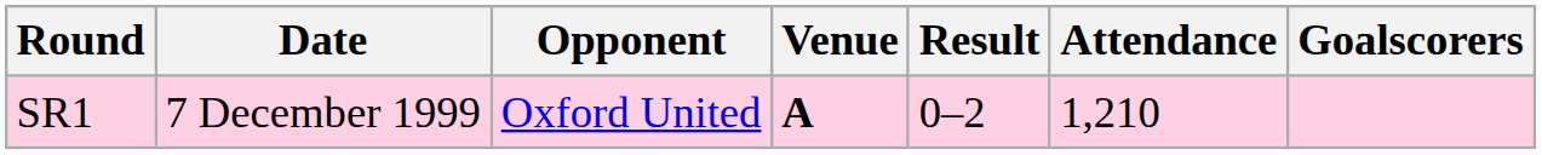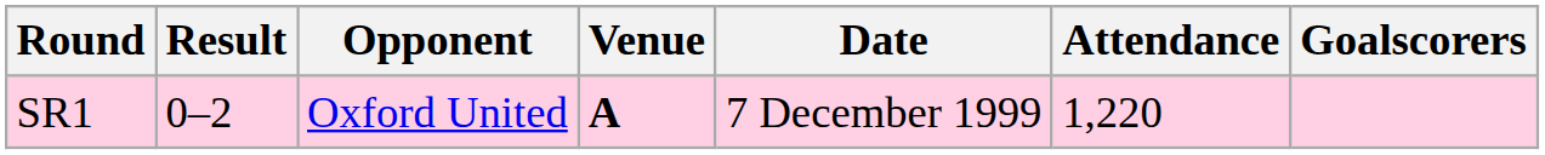 <table class="wikitable">
 <tr>
 <th>Round</th>
-<th>Date</th>
+<th>Result</th>
 <th>Opponent</th>
 <th>Venue</th>
-<th>Result</th>
+<th>Date</th>
 <th>Attendance</th>
 <th>Goalscorers</th>
 </tr>
 <tr style="background-color: #ffd0e3;">
 <td>SR1</td>
-<td>7 December 1999</td>
+<td>0–2</td>
 <td><a href='#'>Oxford United</a></td>
 <td><strong>A</strong></td>
-<td>0–2</td>
-<td>1,210</td>
+<td>7 December 1999</td>
+<td>1,220</td>
 <td></td>
 </tr>
 </table>
